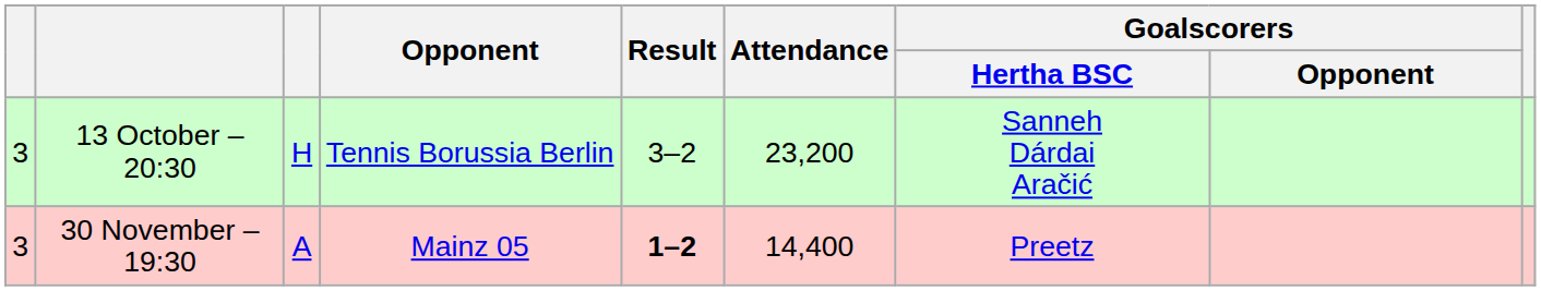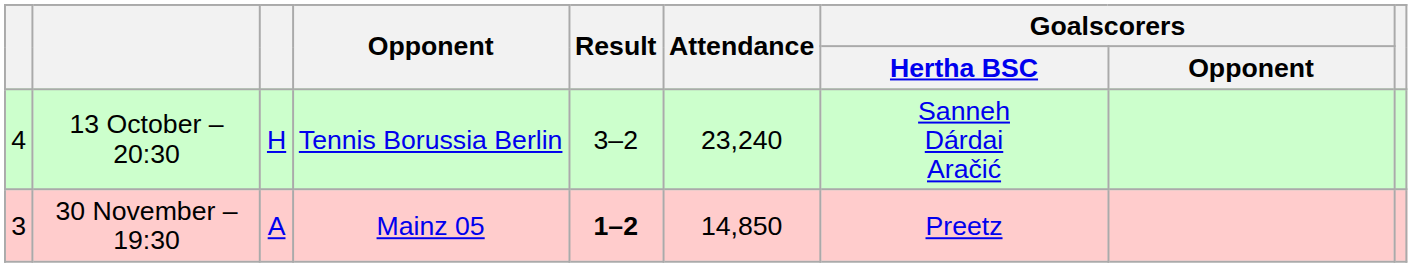 <table class="wikitable" Style="text-align: center;font-size:85%">
 <tr>
 <th rowspan="2"></th>
 <th rowspan="2" style="width:110px"></th>
 <th rowspan="2"></th>
 <th rowspan="2">Opponent</th>
 <th rowspan="2">Result</th>
 <th rowspan="2">Attendance</th>
 <th colspan="2">Goalscorers</th>
 <th rowspan="2"></th>
 </tr>
 <tr>
 <th style="width:140px"><a href='#'>Hertha BSC</a></th>
 <th style="width:140px">Opponent</th>
 </tr>
 <tr style="background:#cfc;">
-<td>3</td>
+<td>4</td>
 <td>13 October – 20:30</td>
 <td><a href='#'>H</a></td>
 <td><a href='#'>Tennis Borussia Berlin</a></td>
 <td>3–2 </td>
-<td>23,200</td>
+<td>23,240</td>
 <td><a href='#'>Sanneh</a> <br><a href='#'>Dárdai</a> <br><a href='#'>Aračić</a> </td>
 <td></td>
 <td></td>
 </tr>
 <tr style="background:#fcc;">
 <td>3</td>
 <td>30 November – 19:30</td>
 <td><a href='#'>A</a></td>
 <td><a href='#'>Mainz 05</a></td>
 <td><strong>1–2 </strong></td>
-<td>14,400</td>
+<td>14,850</td>
 <td><a href='#'>Preetz</a> </td>
 <td></td>
 <td></td>
 </tr>
 </table>
